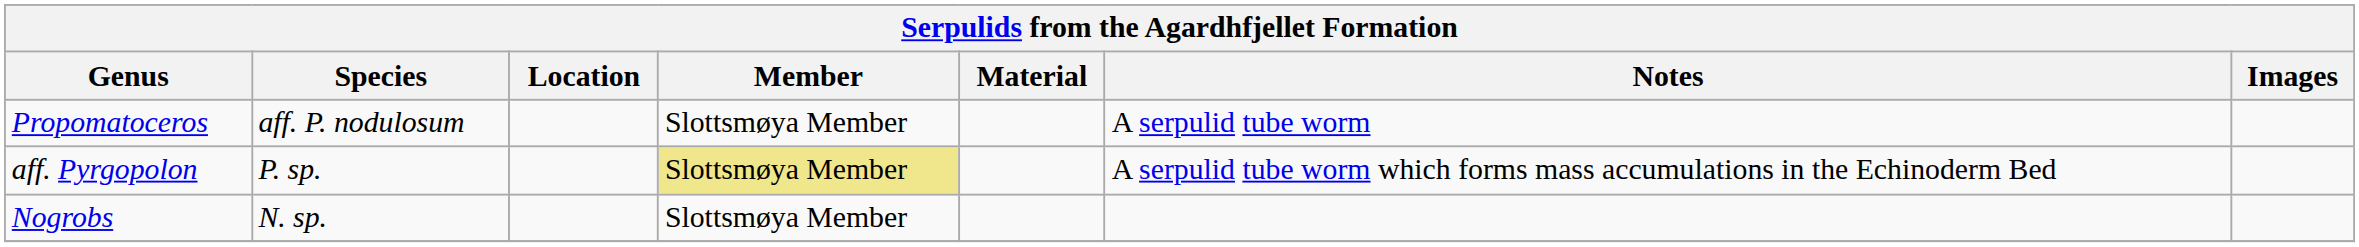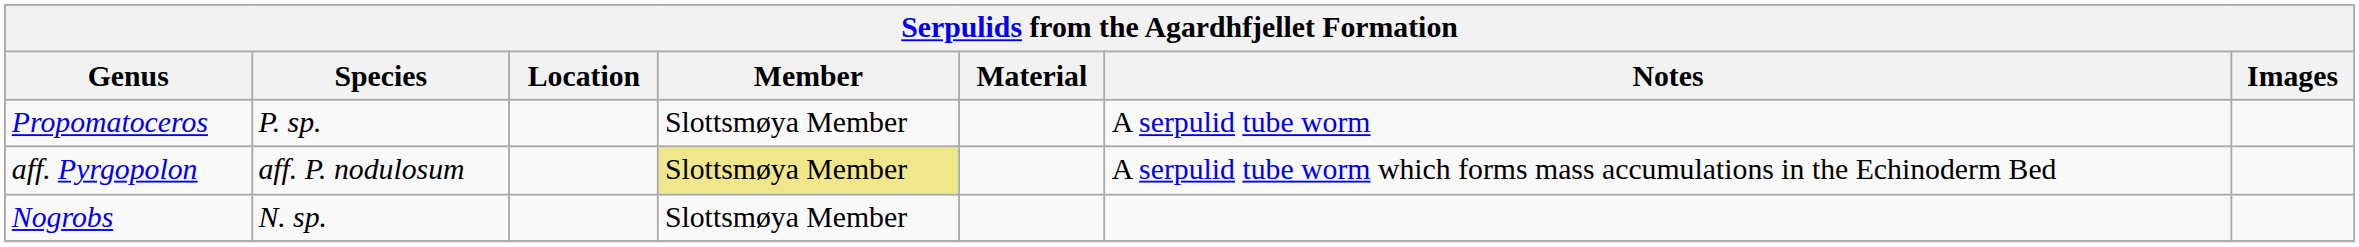 <table class="wikitable"  style="margin:auto; width:100%;">
 <tr>
 <th colspan="7" align="center"><strong><a href='#'>Serpulids</a> from the Agardhfjellet Formation</strong></th>
 </tr>
 <tr>
 <th>Genus</th>
 <th>Species</th>
 <th>Location</th>
 <th>Member</th>
 <th>Material</th>
 <th>Notes</th>
 <th>Images</th>
 </tr>
 <tr>
 <td><em><a href='#'>Propomatoceros</a></em></td>
-<td><em>aff. P. nodulosum</em></td>
+<td><em>P. sp.</em></td>
 <td></td>
 <td>Slottsmøya Member</td>
 <td></td>
 <td>A <a href='#'>serpulid</a> <a href='#'>tube worm</a></td>
 <td></td>
 </tr>
 <tr>
 <td><em>aff. <a href='#'>Pyrgopolon</a></em></td>
-<td><em>P. sp.</em></td>
+<td><em>aff. P. nodulosum</em></td>
 <td></td>
 <td style="background: khaki;">Slottsmøya Member</td>
 <td></td>
 <td>A <a href='#'>serpulid</a> <a href='#'>tube worm</a> which forms mass accumulations in the Echinoderm Bed</td>
 <td></td>
 </tr>
 <tr>
 <td><em><a href='#'>Nogrobs</a></em></td>
 <td><em>N. sp.</em></td>
 <td></td>
 <td>Slottsmøya Member</td>
 <td></td>
 <td></td>
 <td></td>
 </tr>
 <tr>
 </tr>
 </table>
